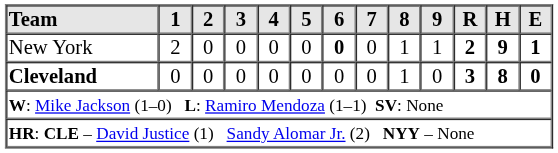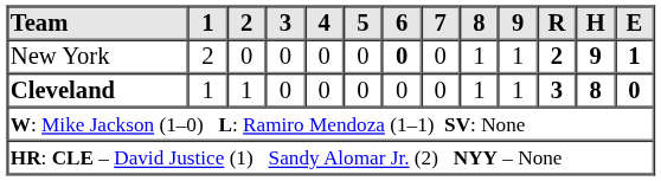 <table border=1 cellspacing=0 width=425 style="margin-left:3em;">
 <tr style="text-align:center; background-color:#e6e6e6;">
 <th align=left width=28%>Team</th>
 <th width=6%>1</th>
 <th width=6%>2</th>
 <th width=6%>3</th>
 <th width=6%>4</th>
 <th width=6%>5</th>
 <th width=6%>6</th>
 <th width=6%>7</th>
 <th width=6%>8</th>
 <th width=6%>9</th>
 <th width=6%>R</th>
 <th width=6%>H</th>
 <th width=6%>E</th>
 </tr>
 <tr style="text-align:center;">
 <td align=left>New York</td>
 <td>2</td>
 <td>0</td>
 <td>0</td>
 <td>0</td>
 <td>0</td>
 <td><strong>0</strong></td>
 <td>0</td>
 <td>1</td>
 <td>1</td>
 <td><strong>2</strong></td>
 <td><strong>9</strong></td>
 <td><strong>1</strong></td>
 </tr>
 <tr style="text-align:center;">
 <td align=left><strong>Cleveland</strong></td>
-<td>0</td>
-<td>0</td>
+<td>1</td>
+<td>1</td>
 <td>0</td>
 <td>0</td>
 <td>0</td>
 <td>0</td>
 <td>0</td>
 <td>1</td>
-<td>0</td>
+<td>1</td>
 <td><strong>3</strong></td>
 <td><strong>8</strong></td>
 <td><strong>0</strong></td>
 </tr>
 <tr style="text-align:left;">
 <td colspan=13><small><strong>W</strong>: <a href='#'>Mike Jackson</a> (1–0)   <strong>L</strong>: <a href='#'>Ramiro Mendoza</a> (1–1)  <strong>SV</strong>: None</small></td>
 </tr>
 <tr style="text-align:left;">
 <td colspan=13><small><strong>HR</strong>: <strong>CLE</strong> – <a href='#'>David Justice</a> (1)   <a href='#'>Sandy Alomar Jr.</a> (2)   <strong>NYY</strong> – None</small></td>
 </tr>
 </table>
